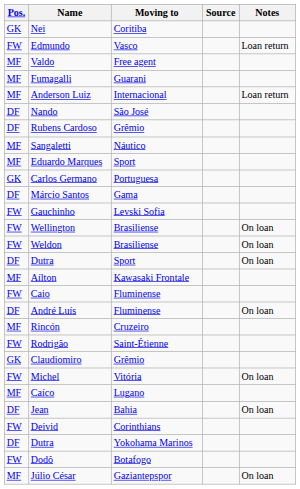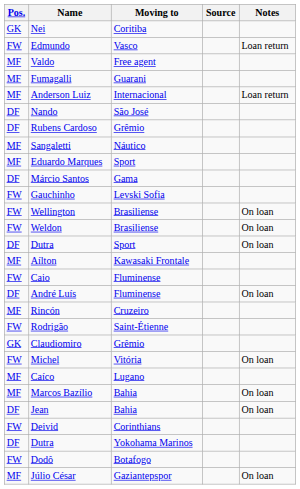 <table class="wikitable sortable" style="width:50%; text-align:center; font-size:95%; text-align:left;">
 <tr>
 <th><a href='#'>Pos.</a></th>
 <th>Name</th>
 <th>Moving to</th>
 <th>Source</th>
 <th>Notes</th>
 </tr>
 <tr>
 <td><a href='#'>GK</a></td>
 <td style="text-align:left;"> <a href='#'>Nei</a></td>
 <td style="text-align:left;"><a href='#'>Coritiba</a></td>
 <td></td>
 <td></td>
 </tr>
 <tr>
 <td><a href='#'>FW</a></td>
 <td style="text-align:left;"> <a href='#'>Edmundo</a></td>
 <td style="text-align:left;"><a href='#'>Vasco</a></td>
 <td></td>
 <td>Loan return</td>
 </tr>
 <tr>
 <td><a href='#'>MF</a></td>
 <td style="text-align:left;"> <a href='#'>Valdo</a></td>
 <td style="text-align:left;"><a href='#'>Free agent</a></td>
 <td></td>
 <td></td>
 </tr>
 <tr>
 <td><a href='#'>MF</a></td>
 <td style="text-align:left;"> <a href='#'>Fumagalli</a></td>
 <td style="text-align:left;"><a href='#'>Guarani</a></td>
 <td></td>
 <td></td>
 </tr>
 <tr>
 <td><a href='#'>MF</a></td>
 <td style="text-align:left;"> <a href='#'>Anderson Luiz</a></td>
 <td style="text-align:left;"><a href='#'>Internacional</a></td>
 <td></td>
 <td>Loan return</td>
 </tr>
 <tr>
 <td><a href='#'>DF</a></td>
 <td style="text-align:left;"> <a href='#'>Nando</a></td>
 <td style="text-align:left;"><a href='#'>São José</a></td>
 <td></td>
 <td></td>
 </tr>
 <tr>
 <td><a href='#'>DF</a></td>
 <td style="text-align:left;"> <a href='#'>Rubens Cardoso</a></td>
 <td style="text-align:left;"><a href='#'>Grêmio</a></td>
 <td></td>
 <td></td>
 </tr>
 <tr>
 <td><a href='#'>MF</a></td>
 <td style="text-align:left;"> <a href='#'>Sangaletti</a></td>
 <td style="text-align:left;"><a href='#'>Náutico</a></td>
 <td></td>
 <td></td>
 </tr>
 <tr>
 <td><a href='#'>MF</a></td>
 <td style="text-align:left;"> <a href='#'>Eduardo Marques</a></td>
 <td style="text-align:left;"><a href='#'>Sport</a></td>
-<td></td>
-<td></td>
-</tr>
-<tr>
-<td><a href='#'>GK</a></td>
-<td style="text-align:left;"> <a href='#'>Carlos Germano</a></td>
-<td style="text-align:left;"><a href='#'>Portuguesa</a></td>
 <td></td>
 <td></td>
 </tr>
 <tr>
 <td><a href='#'>DF</a></td>
 <td style="text-align:left;"> <a href='#'>Márcio Santos</a></td>
 <td style="text-align:left;"><a href='#'>Gama</a></td>
 <td></td>
 <td></td>
 </tr>
 <tr>
 <td><a href='#'>FW</a></td>
 <td style="text-align:left;"> <a href='#'>Gauchinho</a></td>
 <td style="text-align:left;"> <a href='#'>Levski Sofia</a></td>
 <td></td>
 <td></td>
 </tr>
 <tr>
 <td><a href='#'>FW</a></td>
 <td style="text-align:left;"> <a href='#'>Wellington</a></td>
 <td style="text-align:left;"><a href='#'>Brasiliense</a></td>
 <td></td>
 <td>On loan</td>
 </tr>
 <tr>
 <td><a href='#'>FW</a></td>
 <td style="text-align:left;"> <a href='#'>Weldon</a></td>
 <td style="text-align:left;"><a href='#'>Brasiliense</a></td>
 <td></td>
 <td>On loan</td>
 </tr>
 <tr>
 <td><a href='#'>DF</a></td>
 <td style="text-align:left;"> <a href='#'>Dutra</a></td>
 <td style="text-align:left;"><a href='#'>Sport</a></td>
 <td></td>
 <td>On loan</td>
 </tr>
 <tr>
 <td><a href='#'>MF</a></td>
 <td style="text-align:left;"> <a href='#'>Aílton</a></td>
 <td style="text-align:left;"> <a href='#'>Kawasaki Frontale</a></td>
 <td></td>
 <td></td>
 </tr>
 <tr>
 <td><a href='#'>FW</a></td>
 <td style="text-align:left;"> <a href='#'>Caio</a></td>
 <td style="text-align:left;"><a href='#'>Fluminense</a></td>
 <td></td>
 <td></td>
 </tr>
 <tr>
 <td><a href='#'>DF</a></td>
 <td style="text-align:left;"> <a href='#'>André Luís</a></td>
 <td style="text-align:left;"><a href='#'>Fluminense</a></td>
 <td></td>
 <td>On loan</td>
 </tr>
 <tr>
 <td><a href='#'>MF</a></td>
 <td style="text-align:left;"> <a href='#'>Rincón</a></td>
 <td style="text-align:left;"><a href='#'>Cruzeiro</a></td>
 <td></td>
 <td></td>
 </tr>
 <tr>
 <td><a href='#'>FW</a></td>
 <td style="text-align:left;"> <a href='#'>Rodrigão</a></td>
 <td style="text-align:left;"> <a href='#'>Saint-Étienne</a></td>
 <td></td>
 <td></td>
 </tr>
 <tr>
 <td><a href='#'>GK</a></td>
 <td style="text-align:left;"> <a href='#'>Claudiomiro</a></td>
 <td style="text-align:left;"><a href='#'>Grêmio</a></td>
 <td></td>
 <td></td>
 </tr>
 <tr>
 <td><a href='#'>FW</a></td>
 <td style="text-align:left;"> <a href='#'>Michel</a></td>
 <td style="text-align:left;"><a href='#'>Vitória</a></td>
 <td></td>
 <td>On loan</td>
 </tr>
 <tr>
 <td><a href='#'>MF</a></td>
 <td style="text-align:left;"> <a href='#'>Caíco</a></td>
 <td style="text-align:left;"> <a href='#'>Lugano</a></td>
 <td></td>
 <td></td>
 </tr>
 <tr>
+<td><a href='#'>MF</a></td>
+<td style="text-align:left;"> <a href='#'>Marcos Bazílio</a></td>
+<td style="text-align:left;"><a href='#'>Bahia</a></td>
+<td></td>
+<td>On loan</td>
+</tr>
+<tr>
 <td><a href='#'>DF</a></td>
 <td style="text-align:left;"> <a href='#'>Jean</a></td>
 <td style="text-align:left;"><a href='#'>Bahia</a></td>
 <td></td>
 <td>On loan</td>
 </tr>
 <tr>
 <td><a href='#'>FW</a></td>
 <td style="text-align:left;"> <a href='#'>Deivid</a></td>
 <td style="text-align:left;"><a href='#'>Corinthians</a></td>
 <td></td>
 <td></td>
 </tr>
 <tr>
 <td><a href='#'>DF</a></td>
 <td style="text-align:left;"> <a href='#'>Dutra</a></td>
 <td style="text-align:left;"> <a href='#'>Yokohama Marinos</a></td>
 <td></td>
 <td></td>
 </tr>
 <tr>
 <td><a href='#'>FW</a></td>
 <td style="text-align:left;"> <a href='#'>Dodô</a></td>
 <td style="text-align:left;"><a href='#'>Botafogo</a></td>
 <td></td>
 <td></td>
 </tr>
 <tr>
 <td><a href='#'>MF</a></td>
 <td style="text-align:left;"> <a href='#'>Júlio César</a></td>
 <td style="text-align:left;"> <a href='#'>Gaziantepspor</a></td>
 <td></td>
 <td>On loan</td>
 </tr>
 </table>
